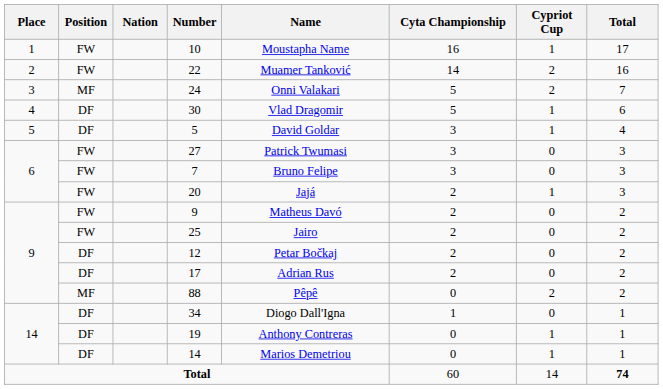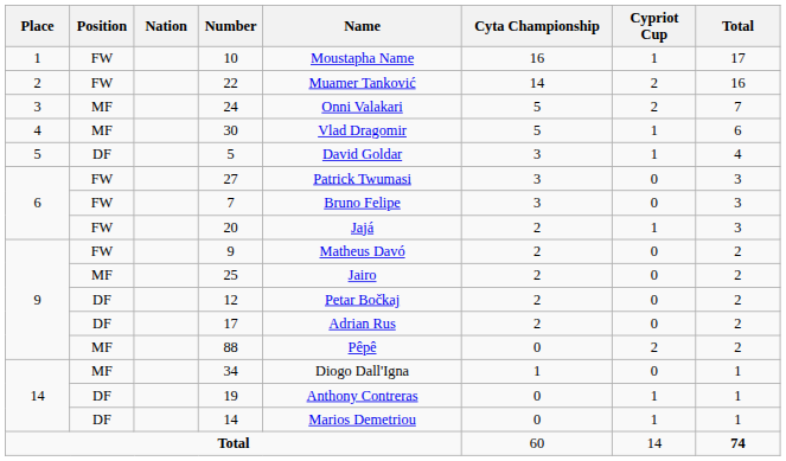 <table class="wikitable" style="font-size: 95%; text-align: center;">
 <tr>
 <th width=60>Place</th>
 <th width=60>Position</th>
 <th width=60>Nation</th>
 <th width=60>Number</th>
 <th width=200>Name</th>
 <th width=150>Cyta Championship</th>
 <th width=80>Cypriot Cup</th>
 <th width=80>Total</th>
 </tr>
 <tr>
 <td>1</td>
 <td>FW</td>
 <td></td>
 <td>10</td>
 <td><a href='#'>Moustapha Name</a></td>
 <td>16</td>
 <td>1</td>
 <td>17</td>
 </tr>
 <tr>
 <td>2</td>
 <td>FW</td>
 <td></td>
 <td>22</td>
 <td><a href='#'>Muamer Tanković</a></td>
 <td>14</td>
 <td>2</td>
 <td>16</td>
 </tr>
 <tr>
 <td>3</td>
 <td>MF</td>
 <td></td>
 <td>24</td>
 <td><a href='#'>Onni Valakari</a></td>
 <td>5</td>
 <td>2</td>
 <td>7</td>
 </tr>
 <tr>
 <td>4</td>
-<td>DF</td>
+<td>MF</td>
 <td></td>
 <td>30</td>
 <td><a href='#'>Vlad Dragomir</a></td>
 <td>5</td>
 <td>1</td>
 <td>6</td>
 </tr>
 <tr>
 <td>5</td>
 <td>DF</td>
 <td></td>
 <td>5</td>
 <td><a href='#'>David Goldar</a></td>
 <td>3</td>
 <td>1</td>
 <td>4</td>
 </tr>
 <tr>
 <td rowspan="3">6</td>
 <td>FW</td>
 <td></td>
 <td>27</td>
 <td><a href='#'>Patrick Twumasi</a></td>
 <td>3</td>
 <td>0</td>
 <td>3</td>
 </tr>
 <tr>
 <td>FW</td>
 <td></td>
 <td>7</td>
 <td><a href='#'>Bruno Felipe</a></td>
 <td>3</td>
 <td>0</td>
 <td>3</td>
 </tr>
 <tr>
 <td>FW</td>
 <td></td>
 <td>20</td>
 <td><a href='#'>Jajá</a></td>
 <td>2</td>
 <td>1</td>
 <td>3</td>
 </tr>
 <tr>
 <td rowspan="5">9</td>
 <td>FW</td>
 <td></td>
 <td>9</td>
 <td><a href='#'>Matheus Davó</a></td>
 <td>2</td>
 <td>0</td>
 <td>2</td>
 </tr>
 <tr>
-<td>FW</td>
+<td>MF</td>
 <td></td>
 <td>25</td>
 <td><a href='#'>Jairo</a></td>
 <td>2</td>
 <td>0</td>
 <td>2</td>
 </tr>
 <tr>
 <td>DF</td>
 <td></td>
 <td>12</td>
 <td><a href='#'>Petar Bočkaj</a></td>
 <td>2</td>
 <td>0</td>
 <td>2</td>
 </tr>
 <tr>
 <td>DF</td>
 <td></td>
 <td>17</td>
 <td><a href='#'>Adrian Rus</a></td>
 <td>2</td>
 <td>0</td>
 <td>2</td>
 </tr>
 <tr>
 <td>MF</td>
 <td></td>
 <td>88</td>
 <td><a href='#'>Pêpê</a></td>
 <td>0</td>
 <td>2</td>
 <td>2</td>
 </tr>
 <tr>
 <td rowspan="3">14</td>
-<td>DF</td>
+<td>MF</td>
 <td></td>
 <td>34</td>
 <td>Diogo Dall'Igna</td>
 <td>1</td>
 <td>0</td>
 <td>1</td>
 </tr>
 <tr>
 <td>DF</td>
 <td></td>
 <td>19</td>
 <td><a href='#'>Anthony Contreras</a></td>
 <td>0</td>
 <td>1</td>
 <td>1</td>
 </tr>
 <tr>
 <td>DF</td>
 <td></td>
 <td>14</td>
 <td><a href='#'>Marios Demetriou</a></td>
 <td>0</td>
 <td>1</td>
 <td>1</td>
 </tr>
 <tr>
 <td colspan="5"><strong>Total</strong></td>
 <td>60</td>
 <td>14</td>
 <td><strong>74</strong></td>
 </tr>
 </table>
